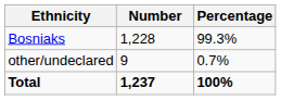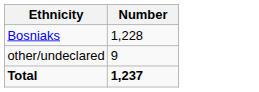 <table class="wikitable">
 <tr>
 <th width="100px">Ethnicity</th>
 <th width="80px">Number</th>
-<th width="80px">Percentage</th>
 </tr>
 <tr>
 <td><a href='#'>Bosniaks</a></td>
 <td>1,228</td>
-<td>99.3%</td>
 </tr>
 <tr>
 <td>other/undeclared</td>
 <td>9</td>
-<td>0.7%</td>
 </tr>
 <tr>
 <td><strong>Total</strong></td>
 <td><strong>1,237</strong></td>
-<td><strong>100%</strong></td>
 </tr>
 </table>
